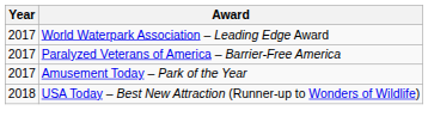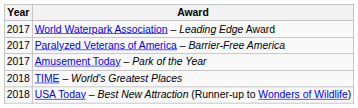 <table class="wikitable">
 <tr>
 <th scope="col">Year</th>
 <th scope="col">Award</th>
 </tr>
 <tr>
 <td>2017</td>
 <td><a href='#'>World Waterpark Association</a> – <em>Leading Edge</em> Award</td>
 </tr>
 <tr>
 <td>2017</td>
 <td><a href='#'>Paralyzed Veterans of America</a> – <em>Barrier-Free America</em></td>
 </tr>
 <tr>
 <td>2017</td>
 <td><a href='#'>Amusement Today</a> – <em>Park of the Year</em></td>
 </tr>
 <tr>
 <td>2018</td>
+<td><a href='#'>TIME</a> – <em>World's Greatest Places</em></td>
+</tr>
+<tr>
+<td>2018</td>
 <td><a href='#'>USA Today</a> – <em>Best New Attraction</em> (Runner-up to <a href='#'>Wonders of Wildlife</a>)</td>
 </tr>
 </table>
